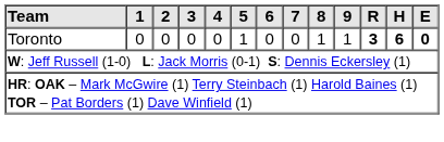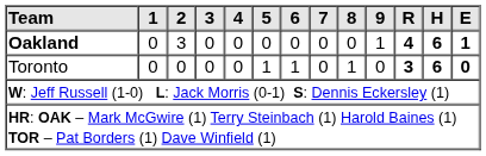 <table border=1 cellspacing=0 width=425 style="margin-left:3em;">
 <tr style="text-align:center; background-color:#e6e6e6;">
 <th align=left width=28%>Team</th>
 <th width=6%>1</th>
 <th width=6%>2</th>
 <th width=6%>3</th>
 <th width=6%>4</th>
 <th width=6%>5</th>
 <th width=6%>6</th>
 <th width=6%>7</th>
 <th width=6%>8</th>
 <th width=6%>9</th>
 <th width=6%>R</th>
 <th width=6%>H</th>
 <th width=6%>E</th>
 </tr>
 <tr style="text-align:center;">
+<td align=left><strong>Oakland</strong></td>
+<td>0</td>
+<td>3</td>
+<td>0</td>
+<td>0</td>
+<td>0</td>
+<td>0</td>
+<td>0</td>
+<td>0</td>
+<td>1</td>
+<td><strong>4</strong></td>
+<td><strong>6</strong></td>
+<td><strong>1</strong></td>
+</tr>
+<tr style="text-align:center;">
 <td align=left>Toronto</td>
 <td>0</td>
 <td>0</td>
 <td>0</td>
 <td>0</td>
 <td>1</td>
-<td>0</td>
+<td>1</td>
 <td>0</td>
 <td>1</td>
-<td>1</td>
+<td>0</td>
 <td><strong>3</strong></td>
 <td><strong>6</strong></td>
 <td><strong>0</strong></td>
 </tr>
 <tr style="text-align:left;">
 <td colspan=13><small><strong>W</strong>: <a href='#'>Jeff Russell</a> (1-0)   <strong>L</strong>: <a href='#'>Jack Morris</a> (0-1)  <strong>S</strong>: <a href='#'>Dennis Eckersley</a> (1)</small></td>
 </tr>
 <tr style="text-align:left;">
 <td colspan=13><small><strong>HR</strong>: <strong>OAK</strong> – <a href='#'>Mark McGwire</a> (1) <a href='#'>Terry Steinbach</a> (1) <a href='#'>Harold Baines</a> (1)   <strong>TOR</strong> – <a href='#'>Pat Borders</a> (1) <a href='#'>Dave Winfield</a> (1)</small></td>
 </tr>
 </table>
